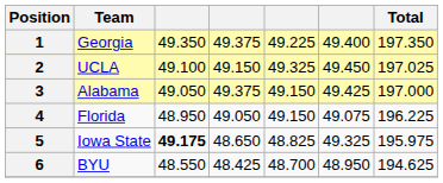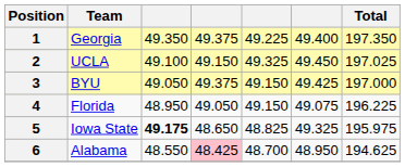 <table class="wikitable sortable" style="text-align:center; font-size:95%">
 <tr>
 <th scope=col>Position</th>
 <th scope=col>Team</th>
 <th scope=col></th>
 <th scope=col></th>
 <th scope=col></th>
 <th scope=col></th>
 <th scope=col>Total</th>
 </tr>
 <tr bgcolor=fffcaf>
 <th scope=row>1</th>
 <td align=left><a href='#'>Georgia</a></td>
 <td>49.350</td>
 <td>49.375</td>
 <td>49.225</td>
 <td>49.400</td>
 <td>197.350</td>
 </tr>
 <tr bgcolor=fffcaf>
 <th scope=row>2</th>
 <td align=left><a href='#'>UCLA</a></td>
 <td>49.100</td>
 <td>49.150</td>
 <td>49.325</td>
 <td>49.450</td>
 <td>197.025</td>
 </tr>
 <tr bgcolor=fffcaf>
 <th scope=row>3</th>
-<td align=left><a href='#'>Alabama</a></td>
+<td align=left><a href='#'>BYU</a></td>
 <td>49.050</td>
 <td>49.375</td>
 <td>49.150</td>
 <td>49.425</td>
 <td>197.000</td>
 </tr>
 <tr>
 <th scope=row>4</th>
 <td align=left><a href='#'>Florida</a></td>
 <td>48.950</td>
 <td>49.050</td>
 <td>49.150</td>
 <td>49.075</td>
 <td>196.225</td>
 </tr>
 <tr>
 <th scope=row>5</th>
 <td align=left><a href='#'>Iowa State</a></td>
 <td><strong>49.175</strong></td>
 <td>48.650</td>
 <td>48.825</td>
 <td>49.325</td>
 <td>195.975</td>
 </tr>
 <tr>
 <th scope=row>6</th>
-<td align=left><a href='#'>BYU</a></td>
+<td align=left><a href='#'>Alabama</a></td>
 <td>48.550</td>
-<td>48.425</td>
+<td style="background: pink;">48.425</td>
 <td>48.700</td>
 <td>48.950</td>
 <td>194.625</td>
 </tr>
 <tr>
 </tr>
 </table>
